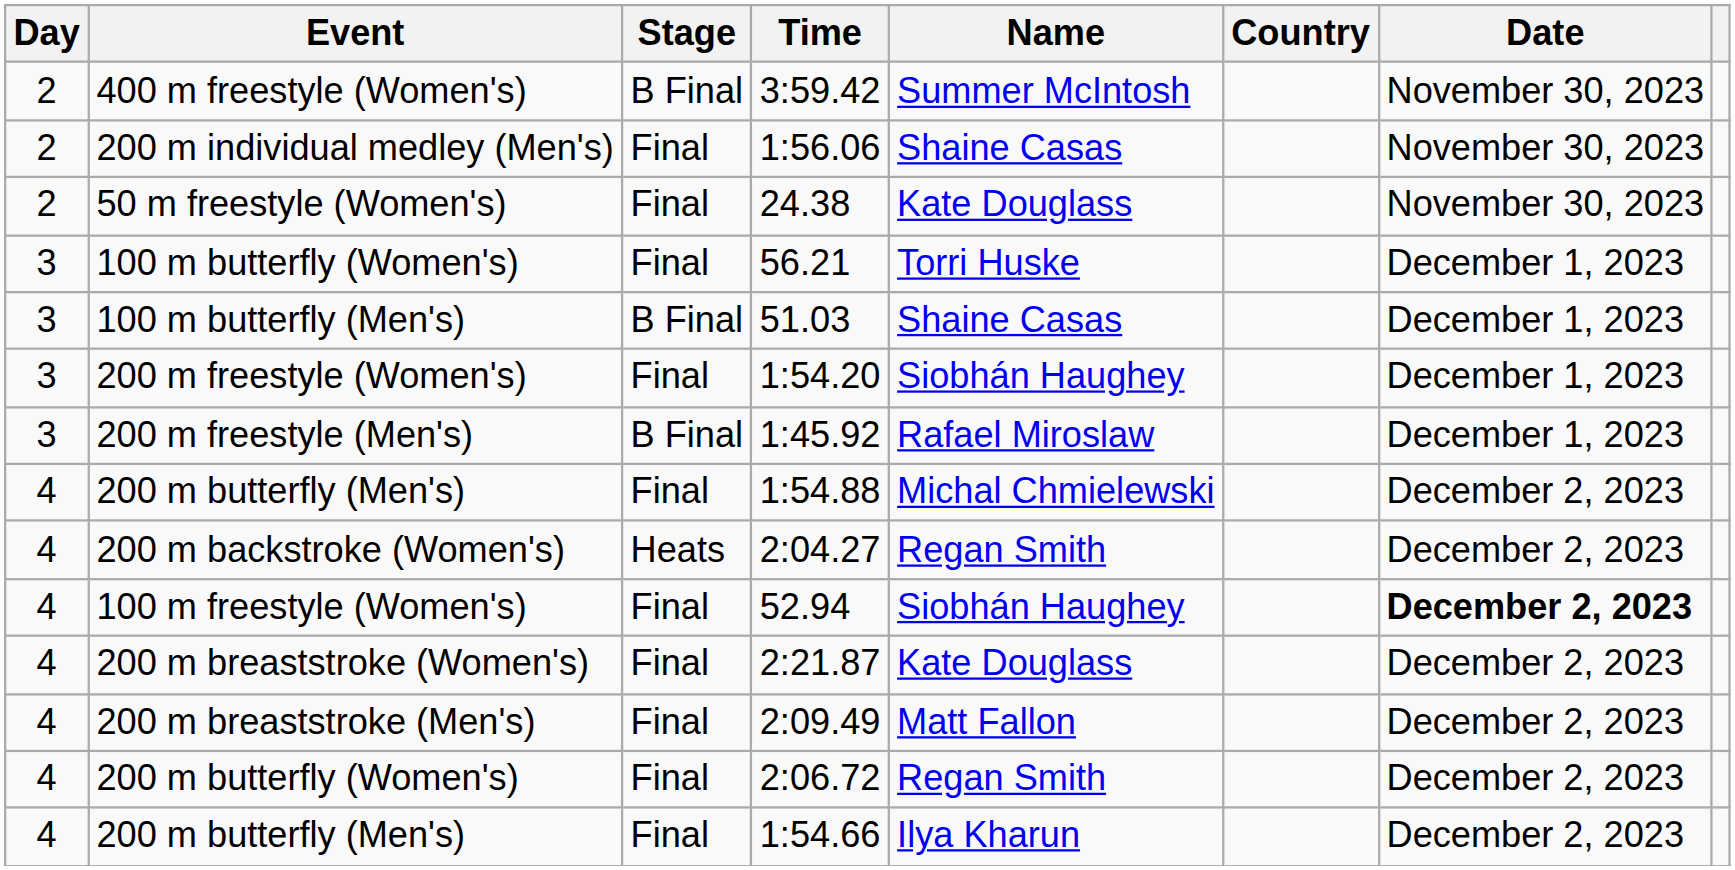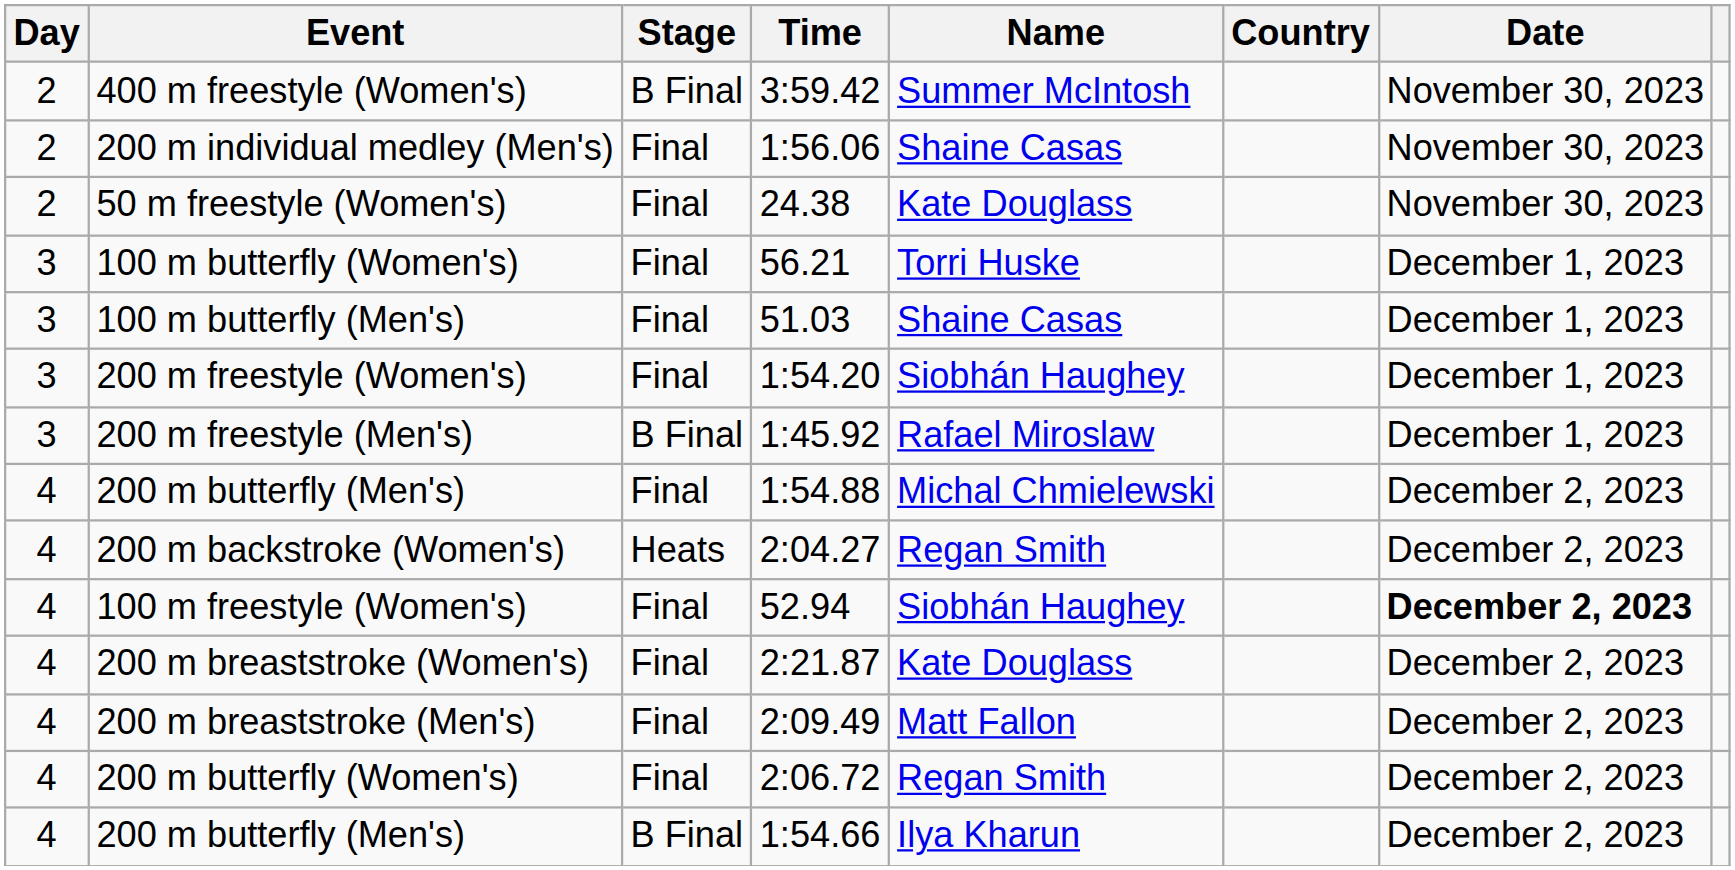 <table class="wikitable">
 <tr>
 <th>Day</th>
 <th>Event</th>
 <th>Stage</th>
 <th>Time</th>
 <th>Name</th>
 <th>Country</th>
 <th>Date</th>
 <th></th>
 </tr>
 <tr>
 <td style="text-align:center;">2</td>
 <td>400 m freestyle (Women's)</td>
 <td>B Final</td>
 <td>3:59.42</td>
 <td><a href='#'>Summer McIntosh</a></td>
 <td></td>
 <td>November 30, 2023</td>
 <td style="text-align:center;"></td>
 </tr>
 <tr>
 <td style="text-align:center;">2</td>
 <td>200 m individual medley (Men's)</td>
 <td>Final</td>
 <td>1:56.06</td>
 <td><a href='#'>Shaine Casas</a></td>
 <td></td>
 <td>November 30, 2023</td>
 <td style="text-align:center;"></td>
 </tr>
 <tr>
 <td style="text-align:center;">2</td>
 <td>50 m freestyle (Women's)</td>
 <td>Final</td>
 <td>24.38</td>
 <td><a href='#'>Kate Douglass</a></td>
 <td></td>
 <td>November 30, 2023</td>
 <td style="text-align:center;"></td>
 </tr>
 <tr>
 <td style="text-align:center;">3</td>
 <td>100 m butterfly (Women's)</td>
 <td>Final</td>
 <td>56.21</td>
 <td><a href='#'>Torri Huske</a></td>
 <td></td>
 <td>December 1, 2023</td>
 <td style="text-align:center;"></td>
 </tr>
 <tr>
 <td style="text-align:center;">3</td>
 <td>100 m butterfly (Men's)</td>
-<td>B Final</td>
+<td>Final</td>
 <td>51.03</td>
 <td><a href='#'>Shaine Casas</a></td>
 <td></td>
 <td>December 1, 2023</td>
 <td style="text-align:center;"></td>
 </tr>
 <tr>
 <td style="text-align:center;">3</td>
 <td>200 m freestyle (Women's)</td>
 <td>Final</td>
 <td>1:54.20</td>
 <td><a href='#'>Siobhán Haughey</a></td>
 <td></td>
 <td>December 1, 2023</td>
 <td style="text-align:center;"></td>
 </tr>
 <tr>
 <td style="text-align:center;">3</td>
 <td>200 m freestyle (Men's)</td>
 <td>B Final</td>
 <td>1:45.92</td>
 <td><a href='#'>Rafael Miroslaw</a></td>
 <td></td>
 <td>December 1, 2023</td>
 <td style="text-align:center;"></td>
 </tr>
 <tr>
 <td style="text-align:center;">4</td>
 <td>200 m butterfly (Men's)</td>
 <td>Final</td>
 <td>1:54.88</td>
 <td><a href='#'>Michal Chmielewski</a></td>
 <td></td>
 <td>December 2, 2023</td>
 <td style="text-align:center;"></td>
 </tr>
 <tr>
 <td style="text-align:center;">4</td>
 <td>200 m backstroke (Women's)</td>
 <td>Heats</td>
 <td>2:04.27</td>
 <td><a href='#'>Regan Smith</a></td>
 <td></td>
 <td>December 2, 2023</td>
 <td style="text-align:center;"></td>
 </tr>
 <tr>
 <td style="text-align:center;">4</td>
 <td>100 m freestyle (Women's)</td>
 <td>Final</td>
 <td>52.94</td>
 <td><a href='#'>Siobhán Haughey</a></td>
 <td></td>
 <td><strong>December 2, 2023</strong></td>
 <td style="text-align:center;"></td>
 </tr>
 <tr>
 <td style="text-align:center;">4</td>
 <td>200 m breaststroke (Women's)</td>
 <td>Final</td>
 <td>2:21.87</td>
 <td><a href='#'>Kate Douglass</a></td>
 <td></td>
 <td>December 2, 2023</td>
 <td style="text-align:center;"></td>
 </tr>
 <tr>
 <td style="text-align:center;">4</td>
 <td>200 m breaststroke (Men's)</td>
 <td>Final</td>
 <td>2:09.49</td>
 <td><a href='#'>Matt Fallon</a></td>
 <td></td>
 <td>December 2, 2023</td>
 <td style="text-align:center;"></td>
 </tr>
 <tr>
 <td style="text-align:center;">4</td>
 <td>200 m butterfly (Women's)</td>
 <td>Final</td>
 <td>2:06.72</td>
 <td><a href='#'>Regan Smith</a></td>
 <td></td>
 <td>December 2, 2023</td>
 <td style="text-align:center;"></td>
 </tr>
 <tr>
 <td style="text-align:center;">4</td>
 <td>200 m butterfly (Men's)</td>
-<td>Final</td>
+<td>B Final</td>
 <td>1:54.66</td>
 <td><a href='#'>Ilya Kharun</a></td>
 <td></td>
 <td>December 2, 2023</td>
 <td style="text-align:center;"></td>
 </tr>
 </table>
